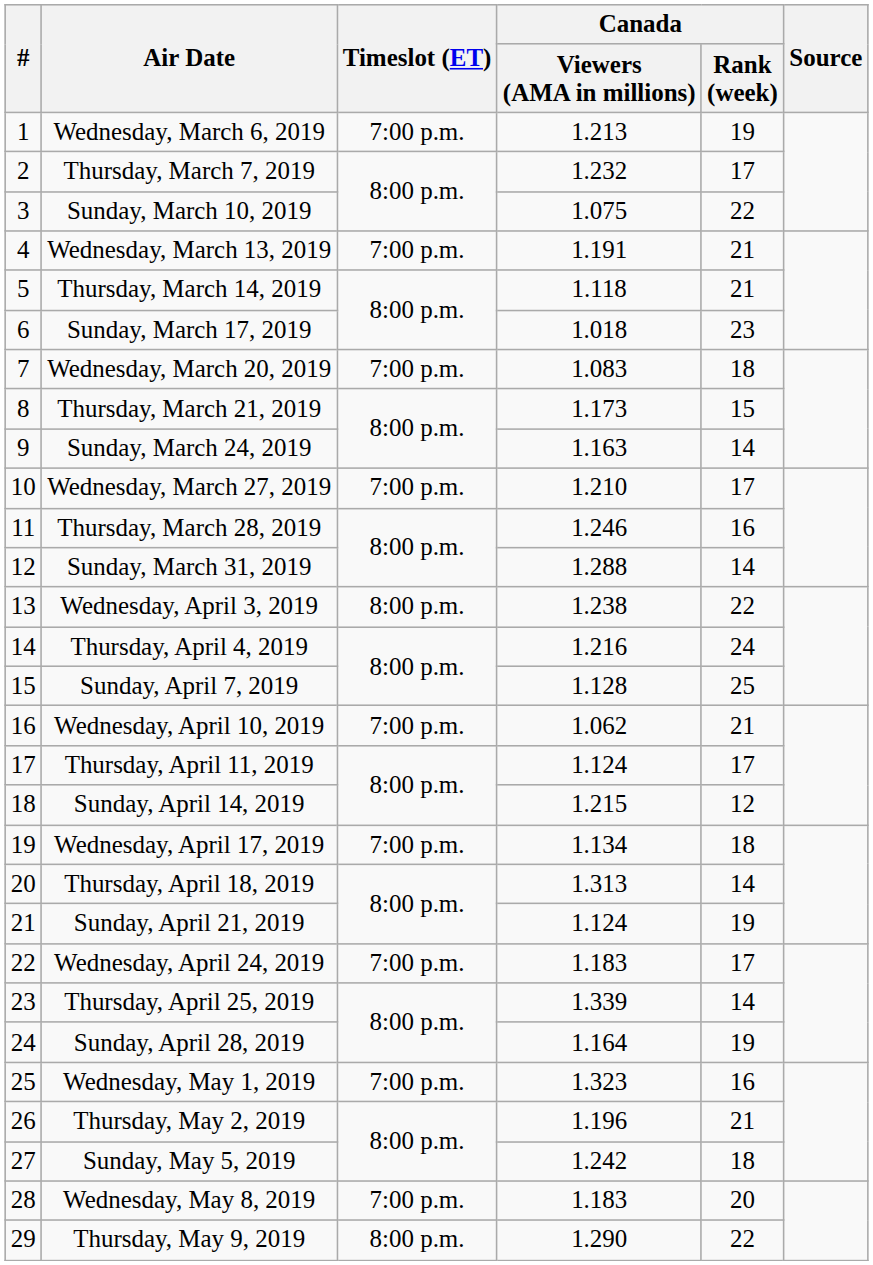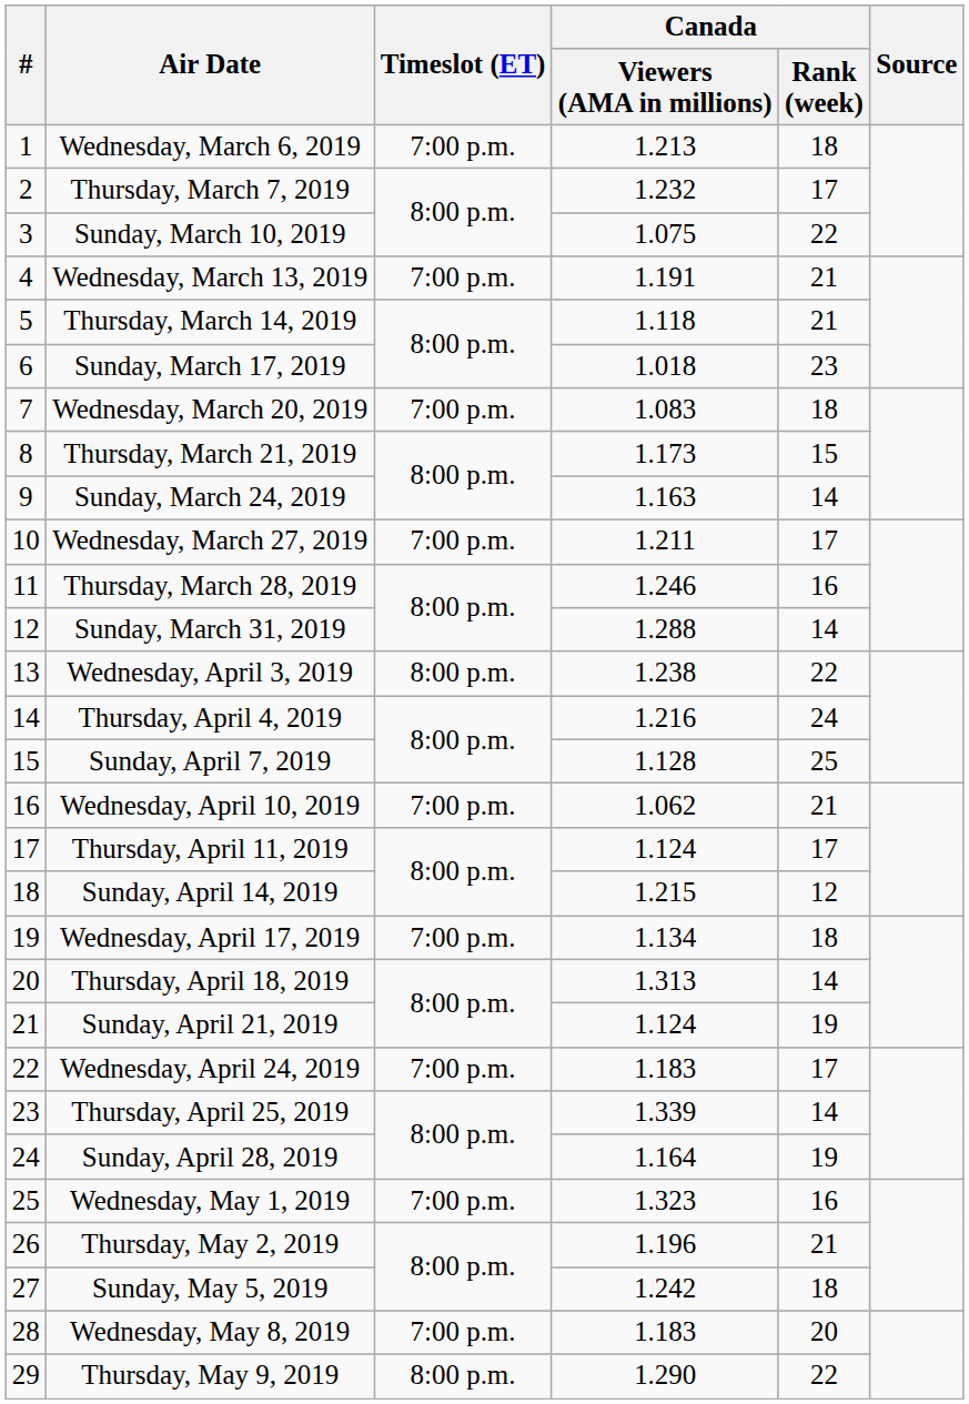 <table class="wikitable" style="margin:auto; margin:auto;">
 <tr>
 <th rowspan="2">#</th>
 <th rowspan="2">Air Date</th>
 <th rowspan="2">Timeslot (<a href='#'>ET</a>)</th>
 <th colspan="2" style="text-align:center" class="unsortable">Canada</th>
 <th rowspan="2" class="unsortable">Source</th>
 </tr>
 <tr>
 <th>Viewers<br>(AMA in millions)</th>
 <th>Rank<br>(week)</th>
 </tr>
 <tr>
 <td style="text-align:center">1</td>
 <td style="text-align:center">Wednesday, March 6, 2019</td>
 <td style="text-align:center">7:00 p.m.</td>
 <td style="text-align:center">1.213</td>
-<td style="text-align:center">19</td>
+<td style="text-align:center">18</td>
 <td rowspan="3" style="text-align:center"></td>
 </tr>
 <tr>
 <td style="text-align:center">2</td>
 <td style="text-align:center">Thursday, March 7, 2019</td>
 <td rowspan="2" style="text-align:center">8:00 p.m.</td>
 <td style="text-align:center">1.232</td>
 <td style="text-align:center">17</td>
 </tr>
 <tr>
 <td style="text-align:center">3</td>
 <td style="text-align:center">Sunday, March 10, 2019</td>
 <td style="text-align:center">1.075</td>
 <td style="text-align:center">22</td>
 </tr>
 <tr>
 <td style="text-align:center">4</td>
 <td style="text-align:center">Wednesday, March 13, 2019</td>
 <td style="text-align:center">7:00 p.m.</td>
 <td style="text-align:center">1.191</td>
 <td style="text-align:center">21</td>
 <td rowspan="3" style="text-align:center"></td>
 </tr>
 <tr>
 <td style="text-align:center">5</td>
 <td style="text-align:center">Thursday, March 14, 2019</td>
 <td rowspan="2" style="text-align:center">8:00 p.m.</td>
 <td style="text-align:center">1.118</td>
 <td style="text-align:center">21</td>
 </tr>
 <tr>
 <td style="text-align:center">6</td>
 <td style="text-align:center">Sunday, March 17, 2019</td>
 <td style="text-align:center">1.018</td>
 <td style="text-align:center">23</td>
 </tr>
 <tr>
 <td style="text-align:center">7</td>
 <td style="text-align:center">Wednesday, March 20, 2019</td>
 <td style="text-align:center">7:00 p.m.</td>
 <td style="text-align:center">1.083</td>
 <td style="text-align:center">18</td>
 <td rowspan="3" style="text-align:center"></td>
 </tr>
 <tr>
 <td style="text-align:center">8</td>
 <td style="text-align:center">Thursday, March 21, 2019</td>
 <td rowspan="2" style="text-align:center">8:00 p.m.</td>
 <td style="text-align:center">1.173</td>
 <td style="text-align:center">15</td>
 </tr>
 <tr>
 <td style="text-align:center">9</td>
 <td style="text-align:center">Sunday, March 24, 2019</td>
 <td style="text-align:center">1.163</td>
 <td style="text-align:center">14</td>
 </tr>
 <tr>
 <td style="text-align:center">10</td>
 <td style="text-align:center">Wednesday, March 27, 2019</td>
 <td style="text-align:center">7:00 p.m.</td>
-<td style="text-align:center">1.210</td>
+<td style="text-align:center">1.211</td>
 <td style="text-align:center">17</td>
 <td rowspan="3" style="text-align:center"></td>
 </tr>
 <tr>
 <td style="text-align:center">11</td>
 <td style="text-align:center">Thursday, March 28, 2019</td>
 <td rowspan="2" style="text-align:center">8:00 p.m.</td>
 <td style="text-align:center">1.246</td>
 <td style="text-align:center">16</td>
 </tr>
 <tr>
 <td style="text-align:center">12</td>
 <td style="text-align:center">Sunday, March 31, 2019</td>
 <td style="text-align:center">1.288</td>
 <td style="text-align:center">14</td>
 </tr>
 <tr>
 <td style="text-align:center">13</td>
 <td style="text-align:center">Wednesday, April 3, 2019</td>
 <td style="text-align:center">8:00 p.m.</td>
 <td style="text-align:center">1.238</td>
 <td style="text-align:center">22</td>
 <td rowspan="3" style="text-align:center"></td>
 </tr>
 <tr>
 <td style="text-align:center">14</td>
 <td style="text-align:center">Thursday, April 4, 2019</td>
 <td rowspan="2" style="text-align:center">8:00 p.m.</td>
 <td style="text-align:center">1.216</td>
 <td style="text-align:center">24</td>
 </tr>
 <tr>
 <td style="text-align:center">15</td>
 <td style="text-align:center">Sunday, April 7, 2019</td>
 <td style="text-align:center">1.128</td>
 <td style="text-align:center">25</td>
 </tr>
 <tr>
 <td style="text-align:center">16</td>
 <td style="text-align:center">Wednesday, April 10, 2019</td>
 <td style="text-align:center">7:00 p.m.</td>
 <td style="text-align:center">1.062</td>
 <td style="text-align:center">21</td>
 <td rowspan="3" style="text-align:center"></td>
 </tr>
 <tr>
 <td style="text-align:center">17</td>
 <td style="text-align:center">Thursday, April 11, 2019</td>
 <td rowspan="2" style="text-align:center">8:00 p.m.</td>
 <td style="text-align:center">1.124</td>
 <td style="text-align:center">17</td>
 </tr>
 <tr>
 <td style="text-align:center">18</td>
 <td style="text-align:center">Sunday, April 14, 2019</td>
 <td style="text-align:center">1.215</td>
 <td style="text-align:center">12</td>
 </tr>
 <tr>
 <td style="text-align:center">19</td>
 <td style="text-align:center">Wednesday, April 17, 2019</td>
 <td style="text-align:center">7:00 p.m.</td>
 <td style="text-align:center">1.134</td>
 <td style="text-align:center">18</td>
 <td rowspan="3" style="text-align:center"></td>
 </tr>
 <tr>
 <td style="text-align:center">20</td>
 <td style="text-align:center">Thursday, April 18, 2019</td>
 <td rowspan="2" style="text-align:center">8:00 p.m.</td>
 <td style="text-align:center">1.313</td>
 <td style="text-align:center">14</td>
 </tr>
 <tr>
 <td style="text-align:center">21</td>
 <td style="text-align:center">Sunday, April 21, 2019</td>
 <td style="text-align:center">1.124</td>
 <td style="text-align:center">19</td>
 </tr>
 <tr>
 <td style="text-align:center">22</td>
 <td style="text-align:center">Wednesday, April 24, 2019</td>
 <td style="text-align:center">7:00 p.m.</td>
 <td style="text-align:center">1.183</td>
 <td style="text-align:center">17</td>
 <td rowspan="3" style="text-align:center"></td>
 </tr>
 <tr>
 <td style="text-align:center">23</td>
 <td style="text-align:center">Thursday, April 25, 2019</td>
 <td rowspan="2" style="text-align:center">8:00 p.m.</td>
 <td style="text-align:center">1.339</td>
 <td style="text-align:center">14</td>
 </tr>
 <tr>
 <td style="text-align:center">24</td>
 <td style="text-align:center">Sunday, April 28, 2019</td>
 <td style="text-align:center">1.164</td>
 <td style="text-align:center">19</td>
 </tr>
 <tr>
 <td style="text-align:center">25</td>
 <td style="text-align:center">Wednesday, May 1, 2019</td>
 <td style="text-align:center">7:00 p.m.</td>
 <td style="text-align:center">1.323</td>
 <td style="text-align:center">16</td>
 <td rowspan="3" style="text-align:center"></td>
 </tr>
 <tr>
 <td style="text-align:center">26</td>
 <td style="text-align:center">Thursday, May 2, 2019</td>
 <td rowspan="2" style="text-align:center">8:00 p.m.</td>
 <td style="text-align:center">1.196</td>
 <td style="text-align:center">21</td>
 </tr>
 <tr>
 <td style="text-align:center">27</td>
 <td style="text-align:center">Sunday, May 5, 2019</td>
 <td style="text-align:center">1.242</td>
 <td style="text-align:center">18</td>
 </tr>
 <tr>
 <td style="text-align:center">28</td>
 <td style="text-align:center">Wednesday, May 8, 2019</td>
 <td style="text-align:center">7:00 p.m.</td>
 <td style="text-align:center">1.183</td>
 <td style="text-align:center">20</td>
 <td rowspan="2" style="text-align:center"></td>
 </tr>
 <tr>
 <td style="text-align:center">29</td>
 <td style="text-align:center">Thursday, May 9, 2019</td>
 <td style="text-align:center">8:00 p.m.</td>
 <td style="text-align:center">1.290</td>
 <td style="text-align:center">22</td>
 </tr>
 </table>
